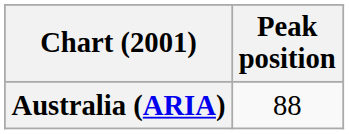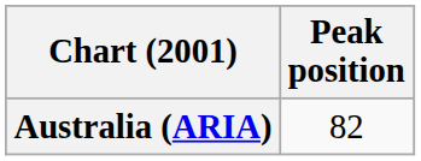 <table class="wikitable plainrowheaders" style="text-align:center">
 <tr>
 <th scope="col">Chart (2001)</th>
 <th scope="col">Peak<br>position</th>
 </tr>
 <tr>
 <th scope="row">Australia (<a href='#'>ARIA</a>)</th>
-<td>88</td>
+<td>82</td>
 </tr>
 </table>
